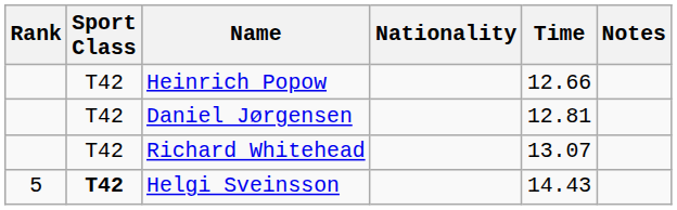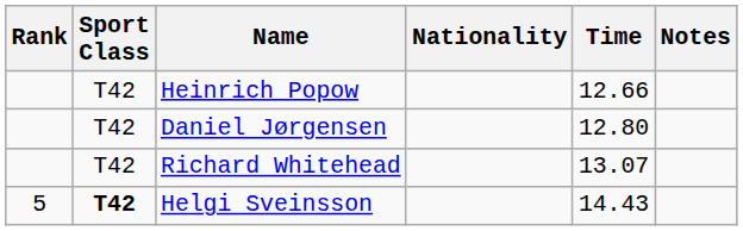 <table class="wikitable sortable" style="text-align:center">
 <tr>
 <th>Rank</th>
 <th>Sport<br>Class</th>
 <th>Name</th>
 <th>Nationality</th>
 <th>Time</th>
 <th>Notes</th>
 </tr>
 <tr>
 <td></td>
 <td>T42</td>
 <td align=left><a href='#'>Heinrich Popow</a></td>
 <td align=left></td>
 <td>12.66</td>
 <td></td>
 </tr>
 <tr>
 <td></td>
 <td>T42</td>
 <td align=left><a href='#'>Daniel Jørgensen</a></td>
 <td align=left></td>
-<td>12.81</td>
+<td>12.80</td>
 <td></td>
 </tr>
 <tr>
 <td></td>
 <td>T42</td>
 <td align=left><a href='#'>Richard Whitehead</a></td>
 <td align=left></td>
 <td>13.07</td>
 <td></td>
 </tr>
 <tr>
 <td>5</td>
 <td><strong>T42</strong></td>
 <td align=left><a href='#'>Helgi Sveinsson</a></td>
 <td align=left></td>
 <td>14.43</td>
 <td></td>
 </tr>
 </table>
